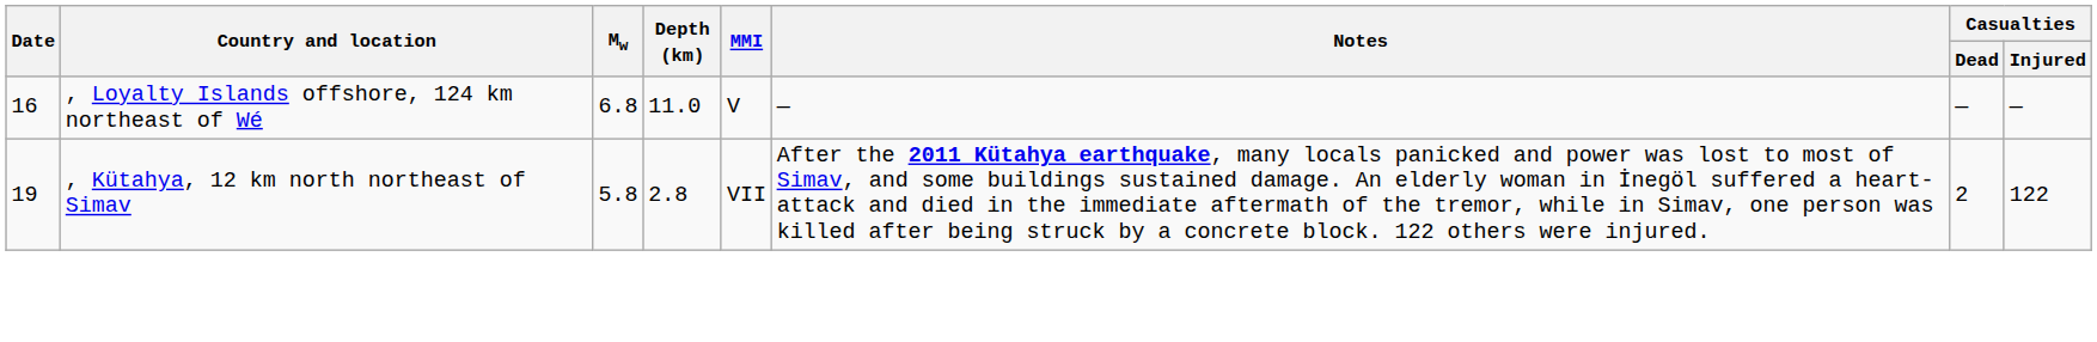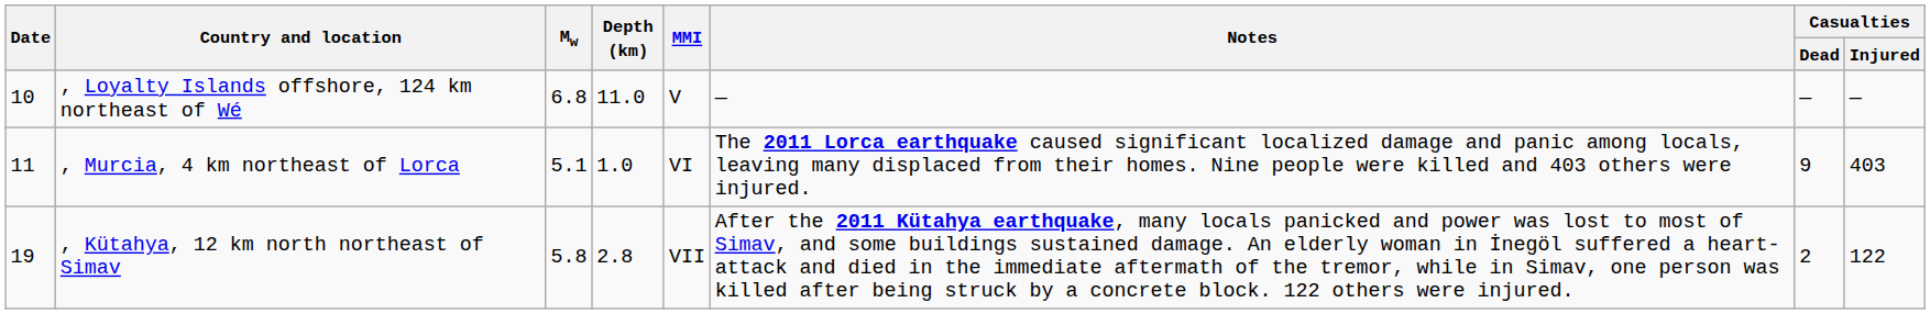 <table class="wikitable sortable" style="border:1px black; margin-left:1em;">
 <tr>
 <th rowspan="2"><small>Date</small></th>
 <th rowspan="2" style="width: 310px"><small>Country and location</small></th>
 <th rowspan="2"><small>M<sub>w</sub></small></th>
 <th rowspan="2"><small>Depth (km)</small></th>
 <th rowspan="2"><small><a href='#'>MMI</a></small></th>
 <th rowspan="2" class="unsortable"><small>Notes</small></th>
 <th colspan="2"><small>Casualties</small></th>
 </tr>
 <tr>
 <th><small>Dead</small></th>
 <th><small>Injured</small></th>
 </tr>
 <tr>
-<td>16</td>
+<td>10</td>
 <td>, <a href='#'>Loyalty Islands</a> offshore, 124 km northeast of <a href='#'>Wé</a></td>
 <td>6.8</td>
 <td>11.0</td>
 <td>V</td>
 <td>—</td>
 <td>—</td>
 <td>—</td>
+</tr>
+<tr>
+<td>11</td>
+<td>, <a href='#'>Murcia</a>, 4 km northeast of <a href='#'>Lorca</a></td>
+<td>5.1</td>
+<td>1.0</td>
+<td>VI</td>
+<td>The <strong><a href='#'>2011 Lorca earthquake</a></strong> caused significant localized damage and panic among locals, leaving many displaced from their homes. Nine people were killed and 403 others were injured.</td>
+<td>9</td>
+<td>403</td>
 </tr>
 <tr>
 <td>19</td>
 <td>, <a href='#'>Kütahya</a>, 12 km north northeast of <a href='#'>Simav</a></td>
 <td>5.8</td>
 <td>2.8</td>
 <td>VII</td>
 <td>After the <strong><a href='#'>2011 Kütahya earthquake</a></strong>, many locals panicked and power was lost to most of <a href='#'>Simav</a>, and some buildings sustained damage. An elderly woman in İnegöl suffered a heart-attack and died in the immediate aftermath of the tremor, while in Simav, one person was killed after being struck by a concrete block. 122 others were injured.</td>
 <td>2</td>
 <td>122</td>
 </tr>
 </table>
